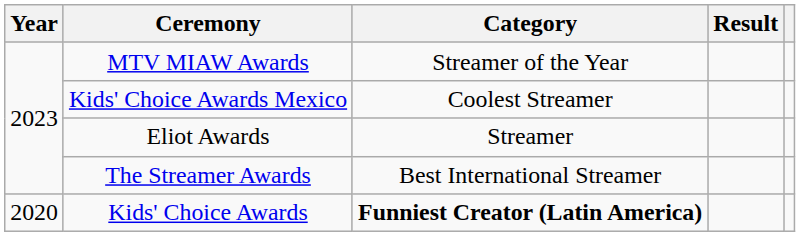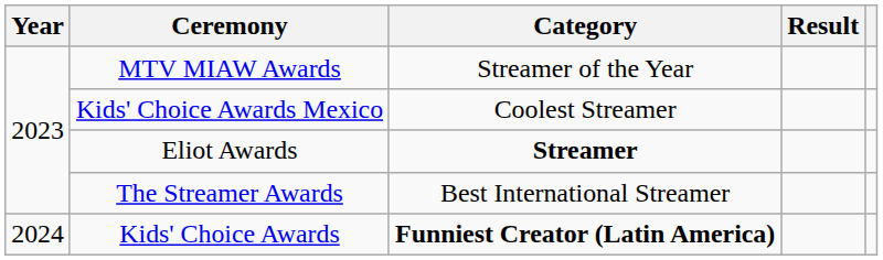 <table class="wikitable" style="text-align:center;">
 <tr>
 <th>Year</th>
 <th>Ceremony</th>
 <th>Category</th>
 <th>Result</th>
 <th></th>
 </tr>
 <tr>
 <td rowspan="4">2023</td>
 <td><a href='#'>MTV MIAW Awards</a></td>
 <td>Streamer of the Year</td>
 <td></td>
 <td></td>
 </tr>
 <tr>
 <td><a href='#'>Kids' Choice Awards Mexico</a></td>
 <td>Coolest Streamer</td>
 <td></td>
 <td></td>
 </tr>
 <tr>
 <td>Eliot Awards</td>
-<td>Streamer</td>
+<td><strong>Streamer</strong></td>
 <td></td>
 <td></td>
 </tr>
 <tr>
 <td rowspan="1"><a href='#'>The Streamer Awards</a></td>
 <td>Best International Streamer</td>
 <td></td>
 <td></td>
 </tr>
 <tr>
-<td>2020</td>
+<td>2024</td>
 <td><a href='#'>Kids' Choice Awards</a></td>
 <td><strong>Funniest Creator (Latin America)</strong></td>
 <td></td>
 <td></td>
 </tr>
 </table>
